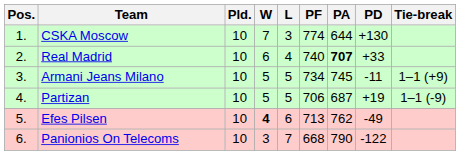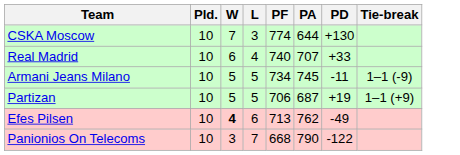 <table class="wikitable" style="text-align:center">
 <tr>
-<th width=15>Pos.</th>
 <th width=220>Team</th>
 <th width=20>Pld.</th>
 <th width=20>W</th>
 <th width=20>L</th>
 <th width=20>PF</th>
 <th width=20>PA</th>
 <th width=20>PD</th>
 <th>Tie-break</th>
 </tr>
 <tr bgcolor=#ccffcc>
-<td>1.</td>
 <td align=left> <a href='#'>CSKA Moscow</a></td>
 <td>10</td>
 <td>7</td>
 <td>3</td>
 <td>774</td>
 <td>644</td>
 <td>+130</td>
 <td></td>
 </tr>
 <tr bgcolor=#ccffcc>
-<td>2.</td>
 <td align=left> <a href='#'>Real Madrid</a></td>
 <td>10</td>
 <td>6</td>
 <td>4</td>
 <td>740</td>
-<td><strong>707</strong></td>
+<td>707</td>
 <td>+33</td>
 <td></td>
 </tr>
 <tr bgcolor=#ccffcc>
-<td>3.</td>
 <td align=left> <a href='#'>Armani Jeans Milano</a></td>
 <td>10</td>
 <td>5</td>
 <td>5</td>
 <td>734</td>
 <td>745</td>
 <td>-11</td>
-<td>1–1 (+9)</td>
+<td>1–1 (-9)</td>
 </tr>
 <tr bgcolor=#ccffcc>
-<td>4.</td>
 <td align=left> <a href='#'>Partizan</a></td>
 <td>10</td>
 <td>5</td>
 <td>5</td>
 <td>706</td>
 <td>687</td>
 <td>+19</td>
-<td>1–1 (-9)</td>
+<td>1–1 (+9)</td>
 </tr>
 <tr bgcolor=#ffcccc>
-<td>5.</td>
 <td align=left> <a href='#'>Efes Pilsen</a></td>
 <td>10</td>
 <td><strong>4</strong></td>
 <td>6</td>
 <td>713</td>
 <td>762</td>
 <td>-49</td>
 <td></td>
 </tr>
 <tr bgcolor=#ffcccc>
-<td>6.</td>
 <td align=left> <a href='#'>Panionios On Telecoms</a></td>
 <td>10</td>
 <td>3</td>
 <td>7</td>
 <td>668</td>
 <td>790</td>
 <td>-122</td>
 <td></td>
 </tr>
 </table>
